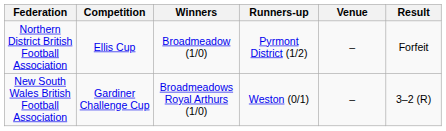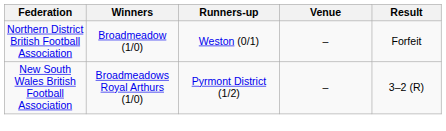 <table class="wikitable" width="75%">
 <tr>
 <th style="width:10em">Federation</th>
-<th style="width:10em">Competition</th>
 <th style="width:10em">Winners</th>
 <th style="width:15em">Runners-up</th>
 <th style="width:15em">Venue</th>
 <th style="width:10em">Result</th>
 </tr>
 <tr>
 <td align="center"><a href='#'>Northern District British Football Association</a></td>
-<td align="center"><a href='#'>Ellis Cup</a></td>
 <td align="center"><a href='#'>Broadmeadow</a> (1/0)</td>
-<td align="center"><a href='#'>Pyrmont District</a> (1/2)</td>
+<td align="center"><a href='#'>Weston</a> (0/1)</td>
 <td align="center">–</td>
 <td align="center">Forfeit</td>
 </tr>
 <tr>
 <td align="center"><a href='#'>New South Wales British Football Association</a></td>
-<td align="center"><a href='#'>Gardiner Challenge Cup</a></td>
 <td align="center"><a href='#'>Broadmeadows Royal Arthurs</a> (1/0)</td>
-<td align="center"><a href='#'>Weston</a> (0/1)</td>
+<td align="center"><a href='#'>Pyrmont District</a> (1/2)</td>
 <td align="center">–</td>
 <td align="center">3–2 (R)</td>
 </tr>
 </table>
